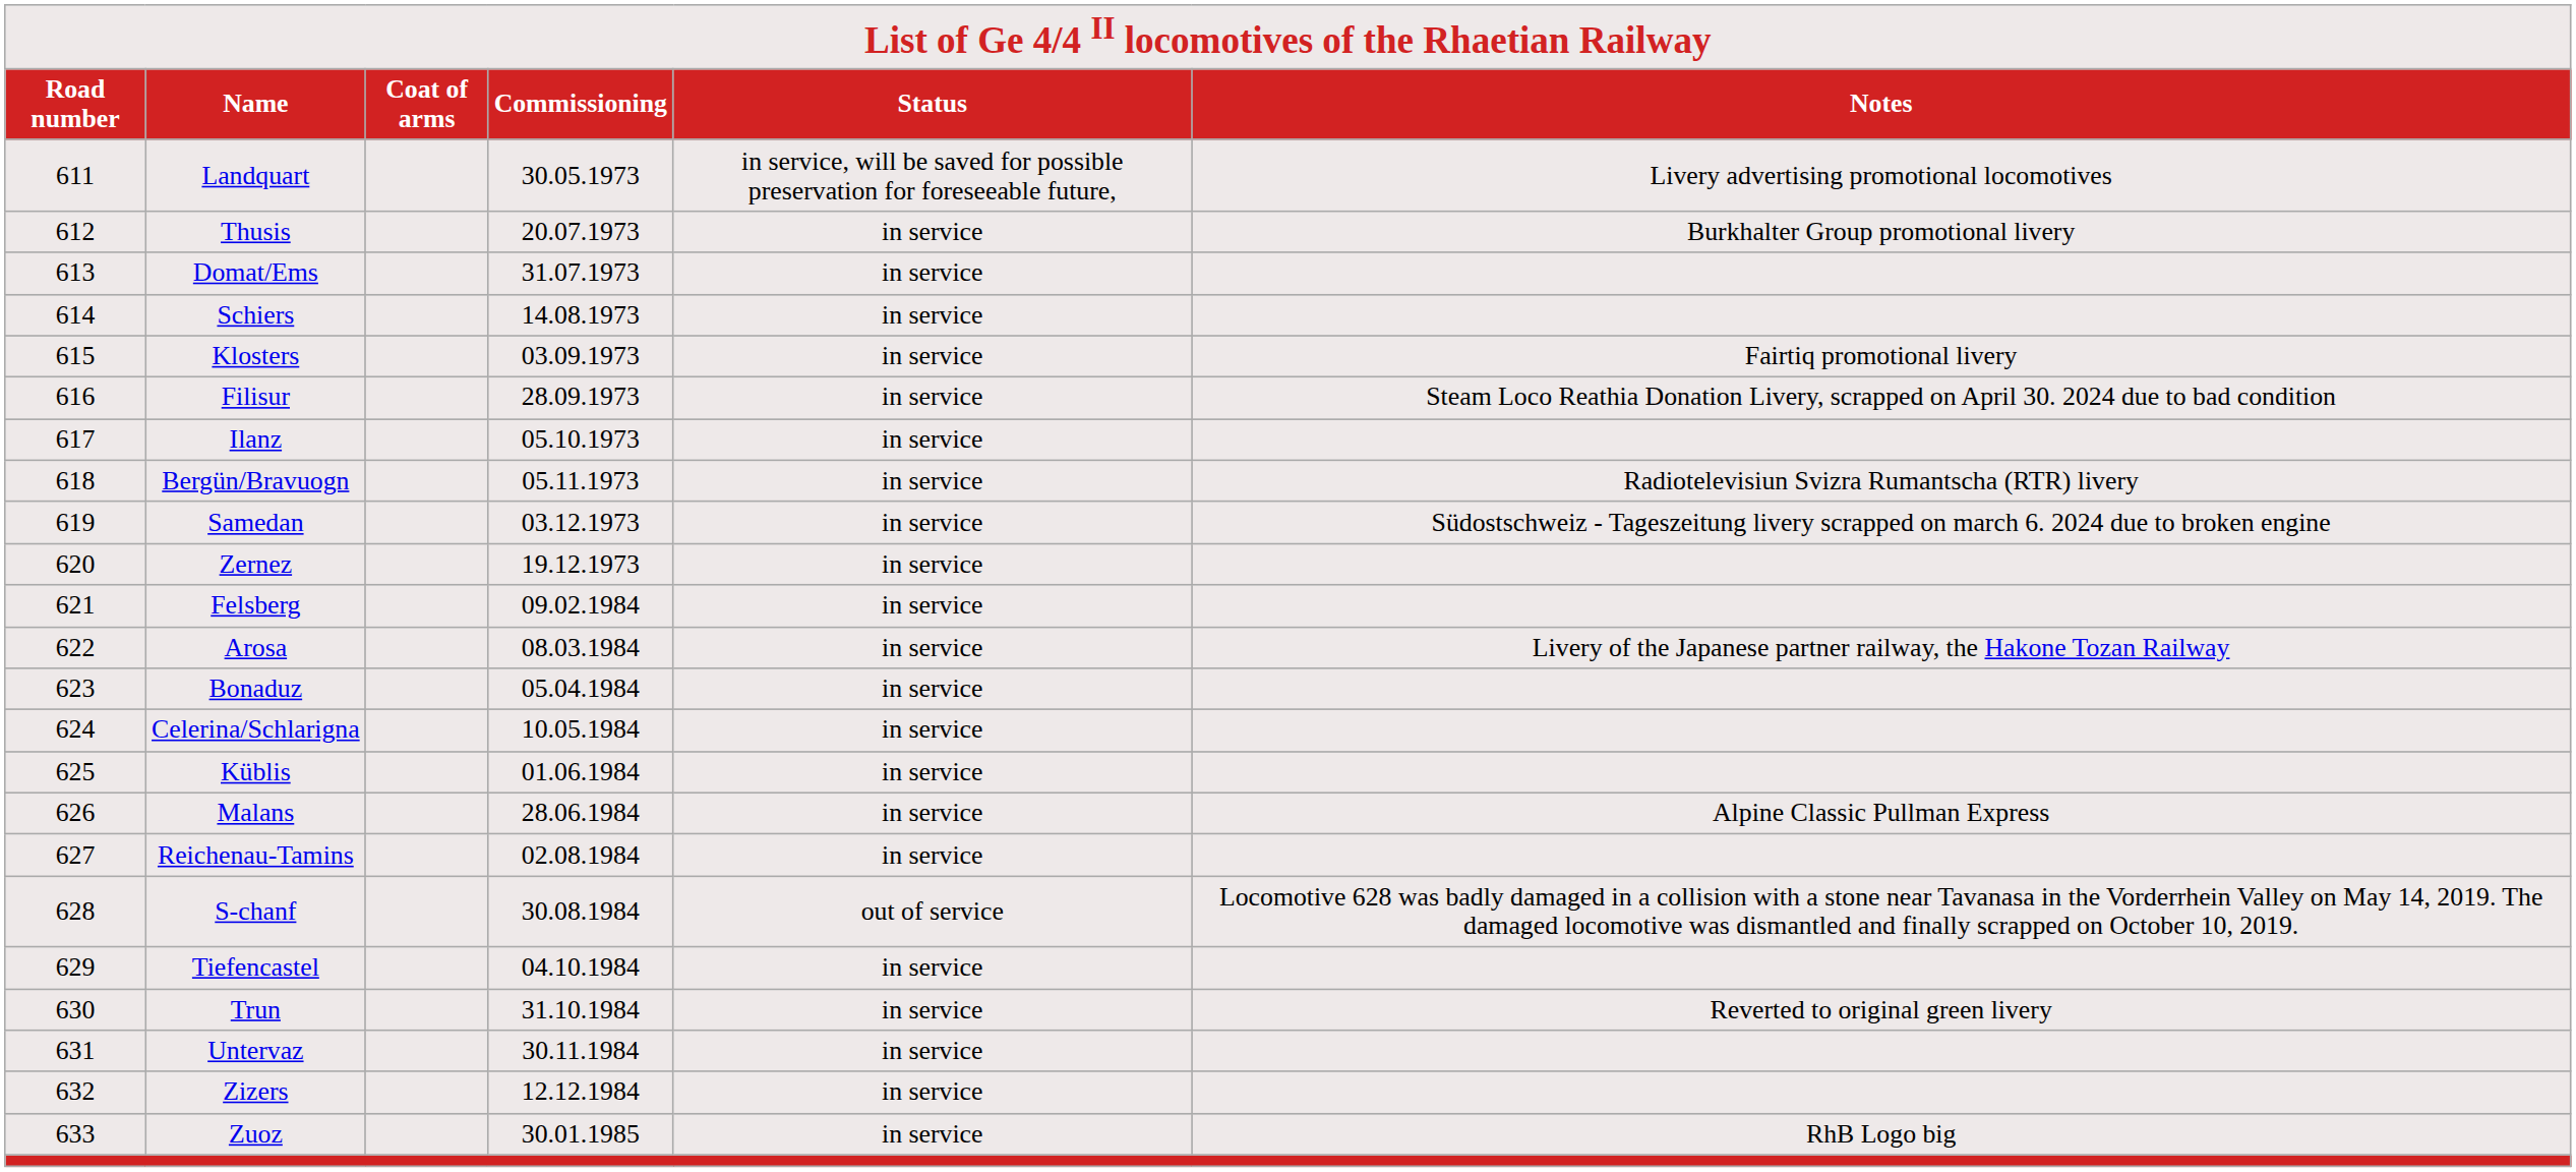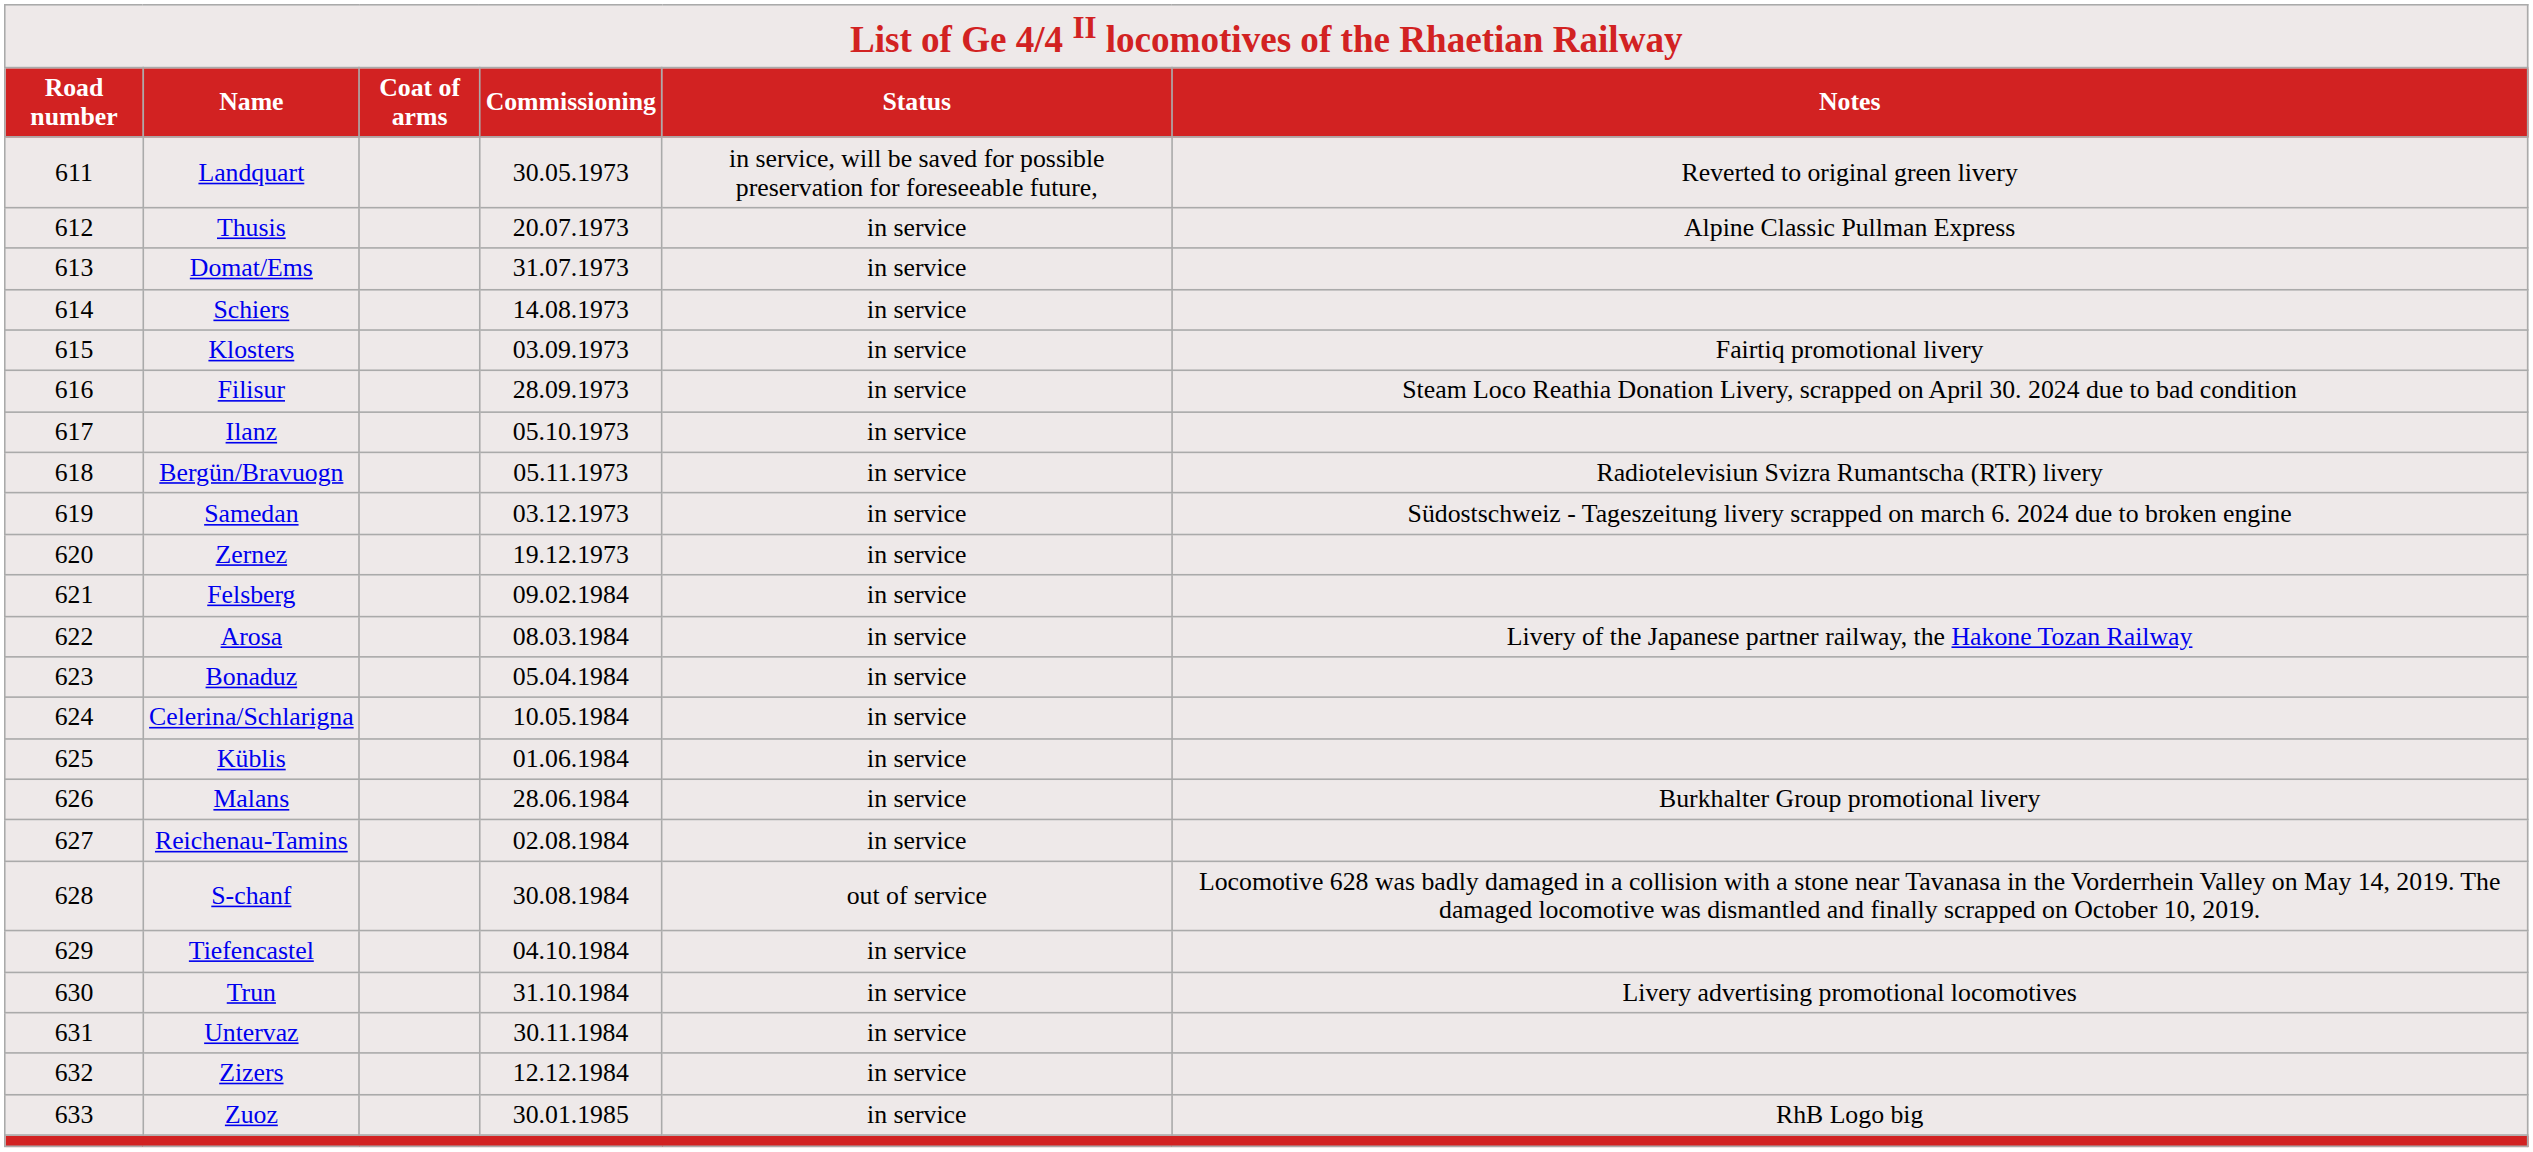 <table class="wikitable">
 <tr bgcolor="#EEE9E9" align="center" span style="color:#D22222">
 <td colspan="6"><big><big><strong>List of Ge 4/4 <sup>II</sup> locomotives of the Rhaetian Railway</strong></big></big></td>
 </tr>
 <tr bgcolor="#D22222" align="center" span style="color:#ffffff">
 <td><strong>Road number</strong></td>
 <td><strong>Name</strong></td>
 <td><strong>Coat of arms</strong></td>
 <td><strong>Commissioning</strong></td>
 <td><strong>Status</strong></td>
 <td><strong>Notes</strong></td>
 </tr>
 <tr bgcolor="#EEE9E9" align="center">
 <td>611</td>
 <td><a href='#'>Landquart</a></td>
 <td></td>
 <td>30.05.1973</td>
 <td>in service, will be saved for possible preservation for foreseeable future,</td>
-<td>Livery advertising promotional locomotives</td>
+<td>Reverted to original green livery</td>
 </tr>
 <tr bgcolor="#EEE9E9" align="center">
 <td>612</td>
 <td><a href='#'>Thusis</a></td>
 <td></td>
 <td>20.07.1973</td>
 <td>in service</td>
-<td>Burkhalter Group promotional livery</td>
+<td>Alpine Classic Pullman Express</td>
 </tr>
 <tr bgcolor="#EEE9E9" align="center">
 <td>613</td>
 <td><a href='#'>Domat/Ems</a></td>
 <td></td>
 <td>31.07.1973</td>
 <td>in service</td>
 <td></td>
 </tr>
 <tr bgcolor="#EEE9E9" align="center">
 <td>614</td>
 <td><a href='#'>Schiers</a></td>
 <td></td>
 <td>14.08.1973</td>
 <td>in service</td>
 <td></td>
 </tr>
 <tr bgcolor="#EEE9E9" align="center">
 <td>615</td>
 <td><a href='#'>Klosters</a></td>
 <td></td>
 <td>03.09.1973</td>
 <td>in service</td>
 <td>Fairtiq promotional livery</td>
 </tr>
 <tr bgcolor="#EEE9E9" align="center">
 <td>616</td>
 <td><a href='#'>Filisur</a></td>
 <td></td>
 <td>28.09.1973</td>
 <td>in service</td>
 <td>Steam Loco Reathia Donation Livery, scrapped on April 30. 2024 due to bad condition</td>
 </tr>
 <tr bgcolor="#EEE9E9" align="center">
 <td>617</td>
 <td><a href='#'>Ilanz</a></td>
 <td></td>
 <td>05.10.1973</td>
 <td>in service</td>
 <td></td>
 </tr>
 <tr bgcolor="#EEE9E9" align="center">
 <td>618</td>
 <td><a href='#'>Bergün/Bravuogn</a></td>
 <td></td>
 <td>05.11.1973</td>
 <td>in service</td>
 <td>Radiotelevisiun Svizra Rumantscha (RTR) livery</td>
 </tr>
 <tr bgcolor="#EEE9E9" align="center">
 <td>619</td>
 <td><a href='#'>Samedan</a></td>
 <td></td>
 <td>03.12.1973</td>
 <td>in service</td>
 <td>Südostschweiz - Tageszeitung livery scrapped on march 6. 2024 due to broken engine</td>
 </tr>
 <tr bgcolor="#EEE9E9" align="center">
 <td>620</td>
 <td><a href='#'>Zernez</a></td>
 <td></td>
 <td>19.12.1973</td>
 <td>in service</td>
 <td></td>
 </tr>
 <tr bgcolor="#EEE9E9" align="center">
 <td>621</td>
 <td><a href='#'>Felsberg</a></td>
 <td></td>
 <td>09.02.1984</td>
 <td>in service</td>
 <td></td>
 </tr>
 <tr bgcolor="#EEE9E9" align="center">
 <td>622</td>
 <td><a href='#'>Arosa</a></td>
 <td></td>
 <td>08.03.1984</td>
 <td>in service</td>
 <td>Livery of the Japanese partner railway, the <a href='#'>Hakone Tozan Railway</a></td>
 </tr>
 <tr bgcolor="#EEE9E9" align="center">
 <td>623</td>
 <td><a href='#'>Bonaduz</a></td>
 <td></td>
 <td>05.04.1984</td>
 <td>in service</td>
 <td></td>
 </tr>
 <tr bgcolor="#EEE9E9" align="center">
 <td>624</td>
 <td><a href='#'>Celerina/Schlarigna</a></td>
 <td></td>
 <td>10.05.1984</td>
 <td>in service</td>
 <td></td>
 </tr>
 <tr bgcolor="#EEE9E9" align="center">
 <td>625</td>
 <td><a href='#'>Küblis</a></td>
 <td></td>
 <td>01.06.1984</td>
 <td>in service</td>
 <td></td>
 </tr>
 <tr bgcolor="#EEE9E9" align="center">
 <td>626</td>
 <td><a href='#'>Malans</a></td>
 <td></td>
 <td>28.06.1984</td>
 <td>in service</td>
-<td>Alpine Classic Pullman Express</td>
+<td>Burkhalter Group promotional livery</td>
 </tr>
 <tr bgcolor="#EEE9E9" align="center">
 <td>627</td>
 <td><a href='#'>Reichenau-Tamins</a></td>
 <td></td>
 <td>02.08.1984</td>
 <td>in service</td>
 <td></td>
 </tr>
 <tr bgcolor="#EEE9E9" align="center">
 <td>628</td>
 <td><a href='#'>S-chanf</a></td>
 <td></td>
 <td>30.08.1984</td>
 <td>out of service</td>
 <td>Locomotive 628 was badly damaged in a collision with a stone near Tavanasa in the Vorderrhein Valley on May 14, 2019. The damaged locomotive was dismantled and finally scrapped on October 10, 2019.</td>
 </tr>
 <tr bgcolor="#EEE9E9" align="center">
 <td>629</td>
 <td><a href='#'>Tiefencastel</a></td>
 <td></td>
 <td>04.10.1984</td>
 <td>in service</td>
 <td></td>
 </tr>
 <tr bgcolor="#EEE9E9" align="center">
 <td>630</td>
 <td><a href='#'>Trun</a></td>
 <td></td>
 <td>31.10.1984</td>
 <td>in service</td>
-<td>Reverted to original green livery</td>
+<td>Livery advertising promotional locomotives</td>
 </tr>
 <tr bgcolor="#EEE9E9" align="center">
 <td>631</td>
 <td><a href='#'>Untervaz</a></td>
 <td></td>
 <td>30.11.1984</td>
 <td>in service</td>
 <td></td>
 </tr>
 <tr bgcolor="#EEE9E9" align="center">
 <td>632</td>
 <td><a href='#'>Zizers</a></td>
 <td></td>
 <td>12.12.1984</td>
 <td>in service</td>
 <td></td>
 </tr>
 <tr bgcolor="#EEE9E9" align="center">
 <td>633</td>
 <td><a href='#'>Zuoz</a></td>
 <td></td>
 <td>30.01.1985</td>
 <td>in service</td>
 <td>RhB Logo big</td>
 </tr>
 <tr bgcolor="#D22222" align="center" span style="color:#ffffff">
 <td colspan = "6"></td>
 </tr>
 </table>
